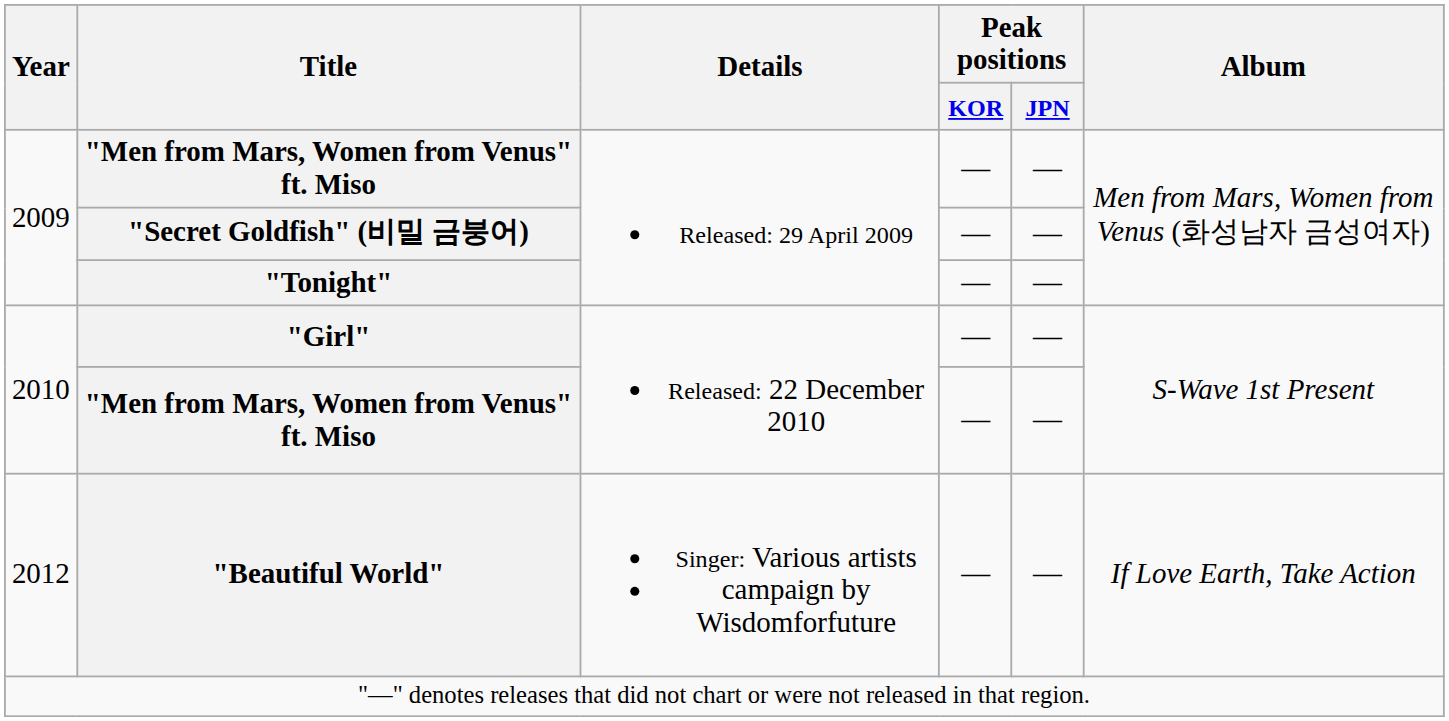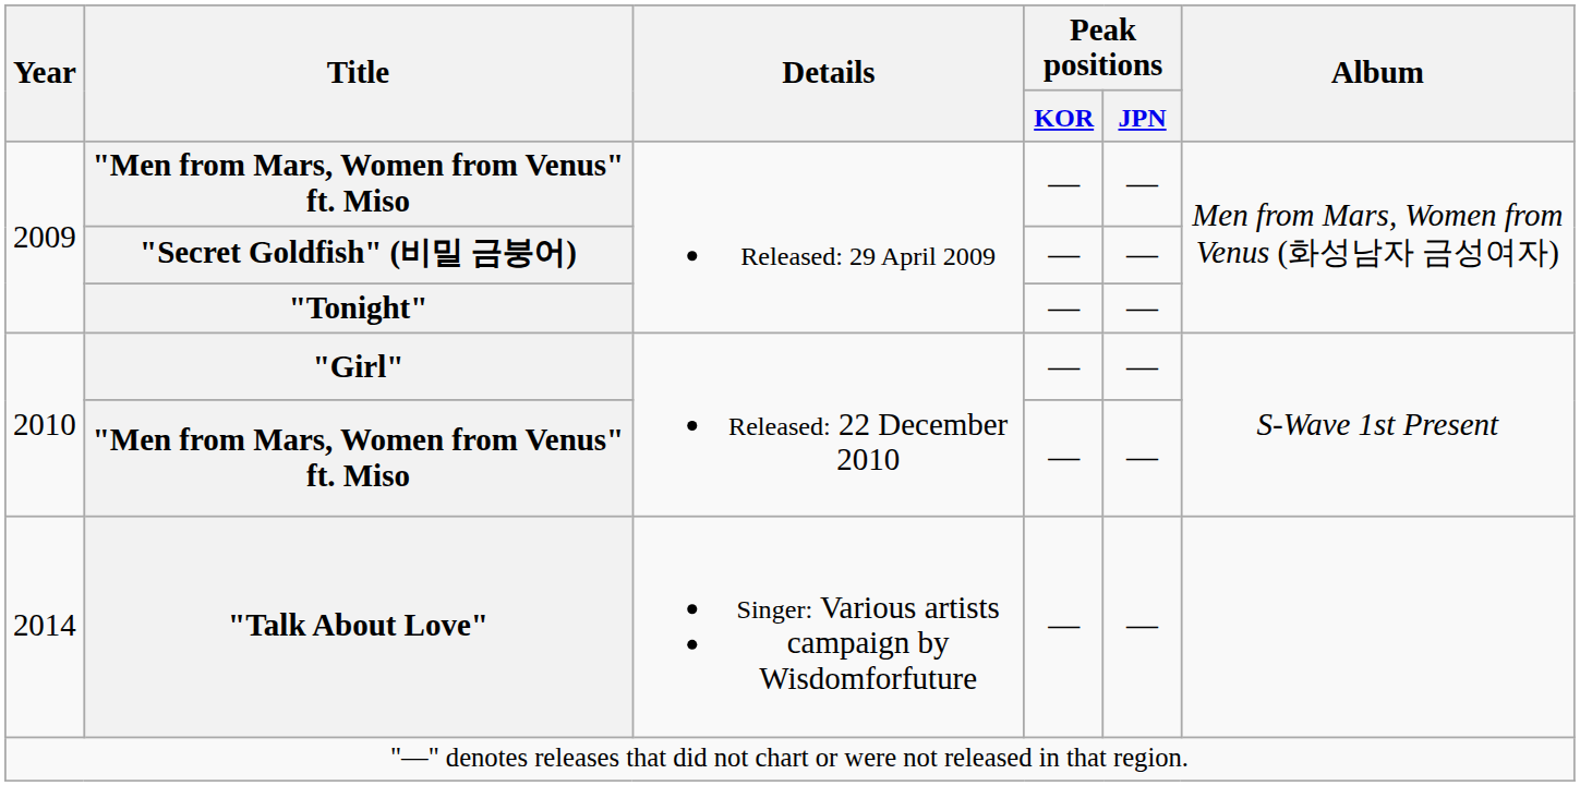 <table class="wikitable plainrowheaders" style="width:90%; text-align:center;">
 <tr>
 <th rowspan=2 width=5%>Year</th>
 <th rowspan="2" width=35%>Title</th>
 <th rowspan="2" width=25%>Details</th>
 <th colspan="2" width=10%>Peak<br>positions</th>
 <th rowspan=2 width=25%>Album</th>
 </tr>
 <tr>
 <th style="width:2.5em;"><small><strong><a href='#'>KOR</a></strong><br></small></th>
 <th style="width:2.5em;"><small><strong><a href='#'>JPN</a></strong><br></small></th>
 </tr>
 <tr>
 <td rowspan=3>2009</td>
 <th scope=row>"Men from Mars, Women from Venus" ft. Miso</th>
 <td rowspan=3><br><ul><li><small>Released: 29 April 2009 </small></li></ul></td>
 <td>—</td>
 <td>—</td>
 <td rowspan=3><em>Men from Mars, Women from Venus</em> (화성남자 금성여자)</td>
 </tr>
 <tr>
 <th scope=row>"Secret Goldfish" (비밀 금붕어)</th>
 <td>—</td>
 <td>—</td>
 </tr>
 <tr>
 <th scope=row>"Tonight"</th>
 <td>—</td>
 <td>—</td>
 </tr>
 <tr>
 <td rowspan=2>2010</td>
 <th scope=row>"Girl"</th>
 <td rowspan=2><br><ul><li><small>Released:</small> 22 December 2010</li></ul></td>
 <td>—</td>
 <td>—</td>
 <td rowspan=2><em>S-Wave 1st Present</em></td>
 </tr>
 <tr>
 <th scope=row>"Men from Mars, Women from Venus" ft. Miso</th>
 <td>—</td>
 <td>—</td>
 </tr>
 <tr>
-<td>2012</td>
-<th scope=row>"Beautiful World"</th>
+<td>2014</td>
+<th scope=row>"Talk About Love"</th>
 <td><br><ul><li><small>Singer:</small> Various artists</li><li>campaign by Wisdomforfuture</li></ul></td>
 <td>—</td>
 <td>—</td>
-<td><em>If Love Earth, Take Action</em></td>
+<td></td>
 </tr>
 <tr>
 <td colspan="6" style="font-size: 85%;">"—" denotes releases that did not chart or were not released in that region.</td>
 </tr>
 </table>
